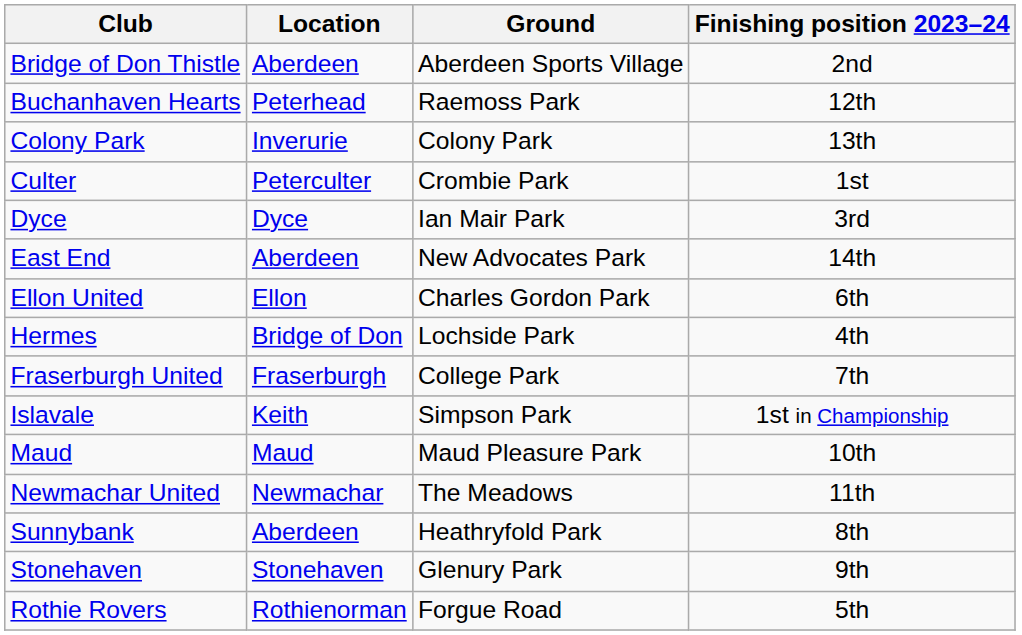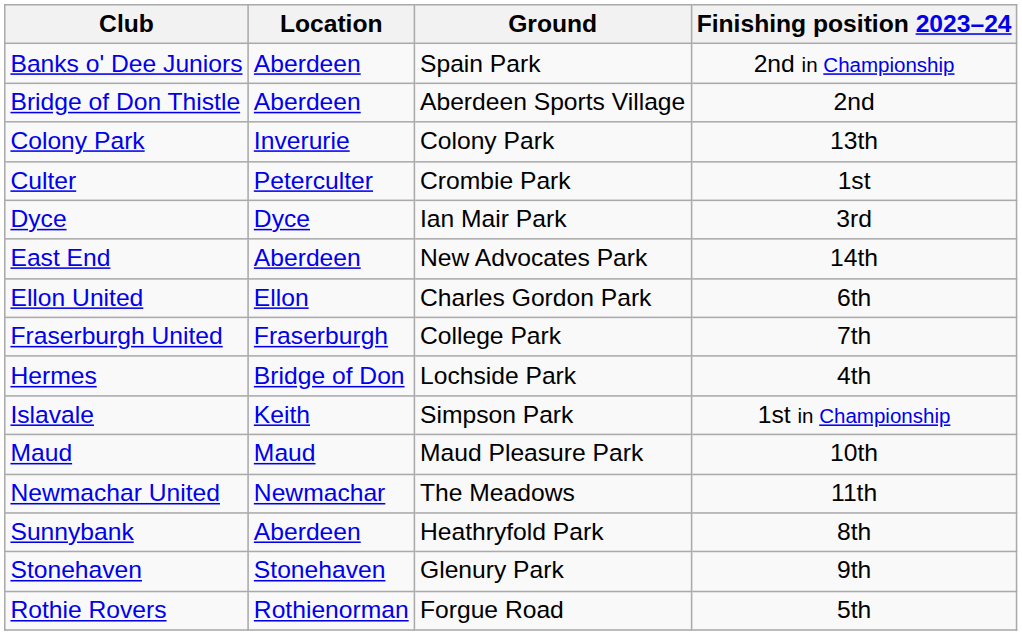 <table class="wikitable sortable">
 <tr>
 <th>Club</th>
 <th>Location</th>
 <th>Ground</th>
 <th>Finishing position <a href='#'>2023–24</a></th>
 </tr>
 <tr>
+<td style="text-align:left;"><a href='#'>Banks o' Dee Juniors</a></td>
+<td><a href='#'>Aberdeen</a></td>
+<td>Spain Park</td>
+<td style="text-align:center;">2nd <small> in <a href='#'>Championship</a></small></td>
+</tr>
+<tr>
 <td style="text-align:left;"><a href='#'>Bridge of Don Thistle</a></td>
 <td><a href='#'>Aberdeen</a></td>
 <td>Aberdeen Sports Village</td>
 <td style="text-align:center;">2nd</td>
-</tr>
-<tr>
-<td style="text-align:left;"><a href='#'>Buchanhaven Hearts</a></td>
-<td><a href='#'>Peterhead</a></td>
-<td>Raemoss Park</td>
-<td style="text-align:center;">12th</td>
 </tr>
 <tr>
 <td style="text-align:left;"><a href='#'>Colony Park</a></td>
 <td><a href='#'>Inverurie</a></td>
 <td>Colony Park</td>
 <td style="text-align:center;">13th</td>
 </tr>
 <tr>
 <td style="text-align:left;"><a href='#'>Culter</a></td>
 <td><a href='#'>Peterculter</a></td>
 <td>Crombie Park</td>
 <td style="text-align:center;">1st</td>
 </tr>
 <tr>
 <td style="text-align:left;"><a href='#'>Dyce</a></td>
 <td><a href='#'>Dyce</a></td>
 <td>Ian Mair Park</td>
 <td style="text-align:center;">3rd</td>
 </tr>
 <tr>
 <td style="text-align:left;"><a href='#'>East End</a></td>
 <td><a href='#'>Aberdeen</a></td>
 <td>New Advocates Park</td>
 <td style="text-align:center;">14th</td>
 </tr>
 <tr>
 <td style="text-align:left;"><a href='#'>Ellon United</a></td>
 <td><a href='#'>Ellon</a></td>
 <td>Charles Gordon Park</td>
 <td style="text-align:center;">6th</td>
 </tr>
 <tr>
+<td style="text-align:left;"><a href='#'>Fraserburgh United</a></td>
+<td><a href='#'>Fraserburgh</a></td>
+<td>College Park</td>
+<td style="text-align:center;">7th</td>
+</tr>
+<tr>
 <td style="text-align:left;"><a href='#'>Hermes</a></td>
 <td><a href='#'>Bridge of Don</a></td>
 <td>Lochside Park</td>
 <td style="text-align:center;">4th</td>
-</tr>
-<tr>
-<td style="text-align:left;"><a href='#'>Fraserburgh United</a></td>
-<td><a href='#'>Fraserburgh</a></td>
-<td>College Park</td>
-<td style="text-align:center;">7th</td>
 </tr>
 <tr>
 <td style="text-align:left;"><a href='#'>Islavale</a></td>
 <td><a href='#'>Keith</a></td>
 <td>Simpson Park</td>
 <td style="text-align:center;">1st <small> in <a href='#'>Championship</a></small></td>
 </tr>
 <tr>
 <td style="text-align:left;"><a href='#'>Maud</a></td>
 <td><a href='#'>Maud</a></td>
 <td>Maud Pleasure Park</td>
 <td style="text-align:center;">10th</td>
 </tr>
 <tr>
 <td style="text-align:left;"><a href='#'>Newmachar United</a></td>
 <td><a href='#'>Newmachar</a></td>
 <td>The Meadows</td>
 <td style="text-align:center;">11th</td>
 </tr>
 <tr>
 <td style="text-align:left;"><a href='#'>Sunnybank</a></td>
 <td><a href='#'>Aberdeen</a></td>
 <td>Heathryfold Park</td>
 <td style="text-align:center;">8th</td>
 </tr>
 <tr>
 <td style="text-align:left;"><a href='#'>Stonehaven</a></td>
 <td><a href='#'>Stonehaven</a></td>
 <td>Glenury Park</td>
 <td style="text-align:center;">9th</td>
 </tr>
 <tr>
 <td style="text-align:left;"><a href='#'>Rothie Rovers</a></td>
 <td><a href='#'>Rothienorman</a></td>
 <td>Forgue Road</td>
 <td style="text-align:center;">5th</td>
 </tr>
 </table>
